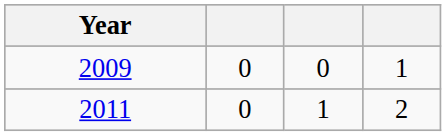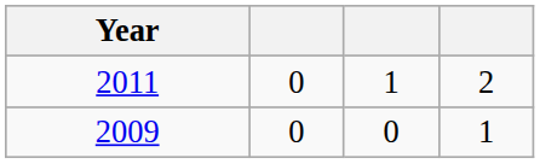 <table class="wikitable" width=30% style="font-size:100%; text-align:center;">
 <tr>
 <th>Year</th>
 <th></th>
 <th></th>
 <th></th>
 </tr>
 <tr>
+<td><a href='#'>2011</a></td>
+<td>0</td>
+<td>1</td>
+<td>2</td>
+</tr>
+<tr>
 <td><a href='#'>2009</a></td>
 <td>0</td>
 <td>0</td>
 <td>1</td>
 </tr>
-<tr>
-<td><a href='#'>2011</a></td>
-<td>0</td>
-<td>1</td>
-<td>2</td>
-</tr>
 </table>
